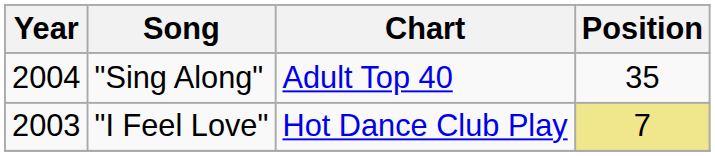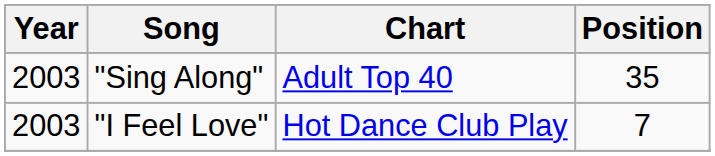 <table class="wikitable">
 <tr>
 <th>Year</th>
 <th>Song</th>
 <th>Chart</th>
 <th>Position</th>
 </tr>
 <tr>
-<td>2004</td>
+<td>2003</td>
 <td>"Sing Along"</td>
 <td><a href='#'>Adult Top 40</a></td>
 <td align="center">35</td>
 </tr>
 <tr>
 <td>2003</td>
 <td>"I Feel Love"</td>
 <td><a href='#'>Hot Dance Club Play</a></td>
-<td align="center" style="background: khaki;">7</td>
+<td align="center">7</td>
 </tr>
 <tr>
 </tr>
 </table>
